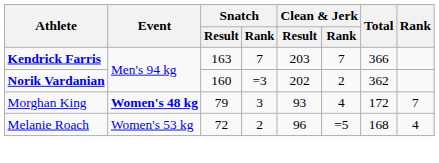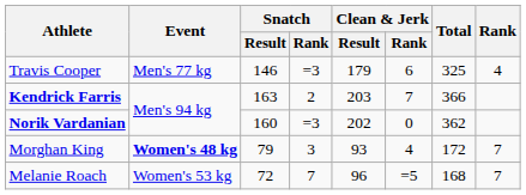 <table class=wikitable style="font-size:90%">
 <tr>
 <th rowspan=2>Athlete</th>
 <th rowspan=2>Event</th>
 <th colspan=2>Snatch</th>
 <th colspan=2>Clean & Jerk</th>
 <th rowspan=2>Total</th>
 <th rowspan=2>Rank</th>
 </tr>
 <tr style="font-size:95%">
 <th>Result</th>
 <th>Rank</th>
 <th>Result</th>
 <th>Rank</th>
 </tr>
 <tr align=center>
+<td align=left><a href='#'>Travis Cooper</a></td>
+<td align=left><a href='#'>Men's 77 kg</a></td>
+<td>146</td>
+<td>=3</td>
+<td>179</td>
+<td>6</td>
+<td>325</td>
+<td>4</td>
+</tr>
+<tr align=center>
 <td align=left><strong><a href='#'>Kendrick Farris</a></strong></td>
 <td align=left rowspan=2><a href='#'>Men's 94 kg</a></td>
 <td>163</td>
-<td>7</td>
+<td>2</td>
 <td>203</td>
 <td>7</td>
 <td>366</td>
 <td></td>
 </tr>
 <tr align=center>
 <td align=left><strong><a href='#'>Norik Vardanian</a></strong></td>
 <td>160</td>
 <td>=3</td>
 <td>202</td>
-<td>2</td>
+<td>0</td>
 <td>362</td>
 <td></td>
 </tr>
 <tr align=center>
 <td align=left><a href='#'>Morghan King</a></td>
 <td align=left><strong><a href='#'>Women's 48 kg</a></strong></td>
 <td>79</td>
 <td>3</td>
 <td>93</td>
 <td>4</td>
 <td>172</td>
 <td>7</td>
 </tr>
 <tr align=center>
 <td align=left><a href='#'>Melanie Roach</a></td>
 <td align=left><a href='#'>Women's 53 kg</a></td>
 <td>72</td>
-<td>2</td>
+<td>7</td>
 <td>96</td>
 <td>=5</td>
 <td>168</td>
-<td>4</td>
+<td>7</td>
 </tr>
 </table>
